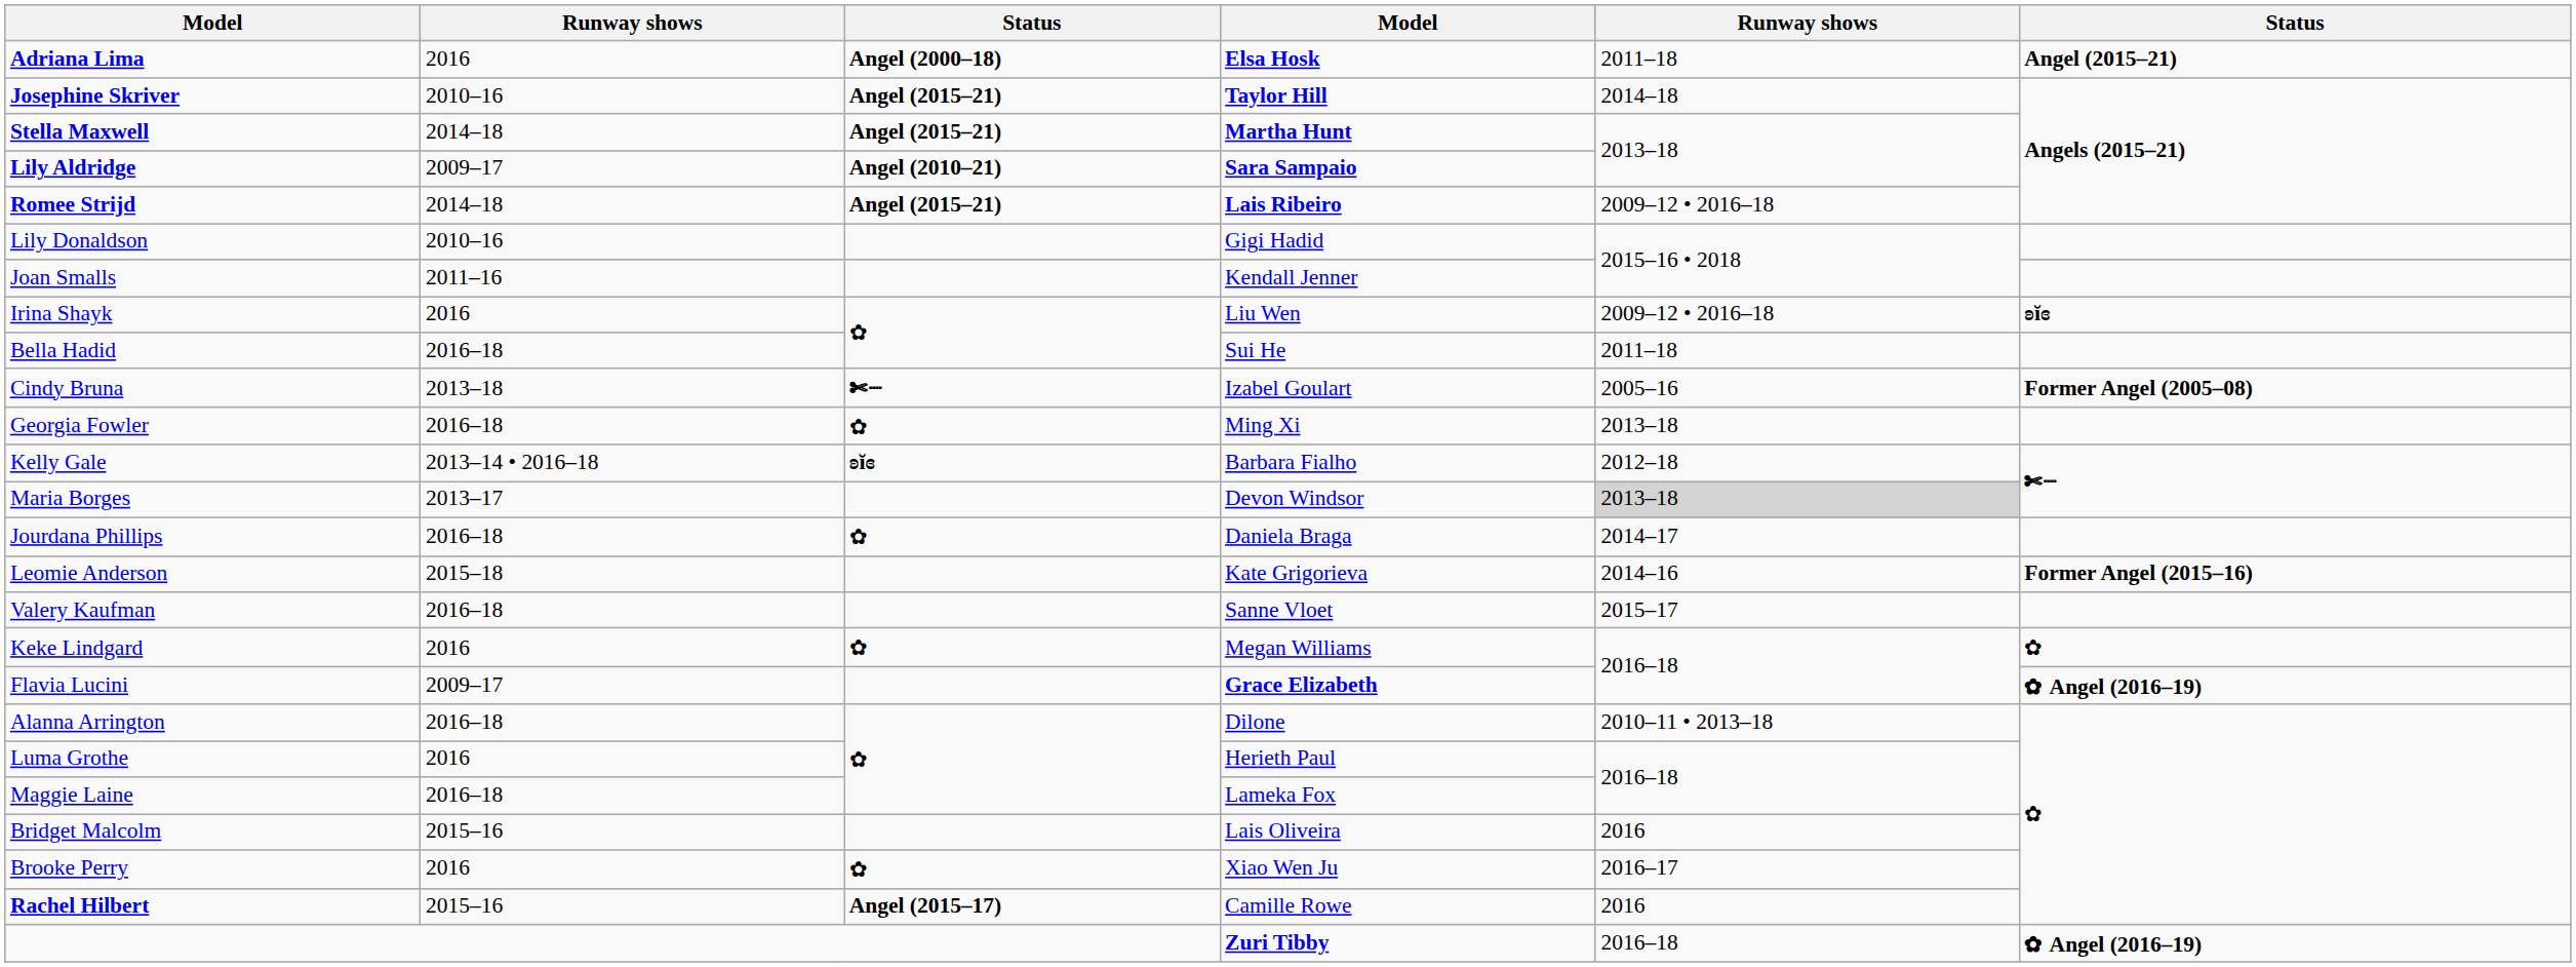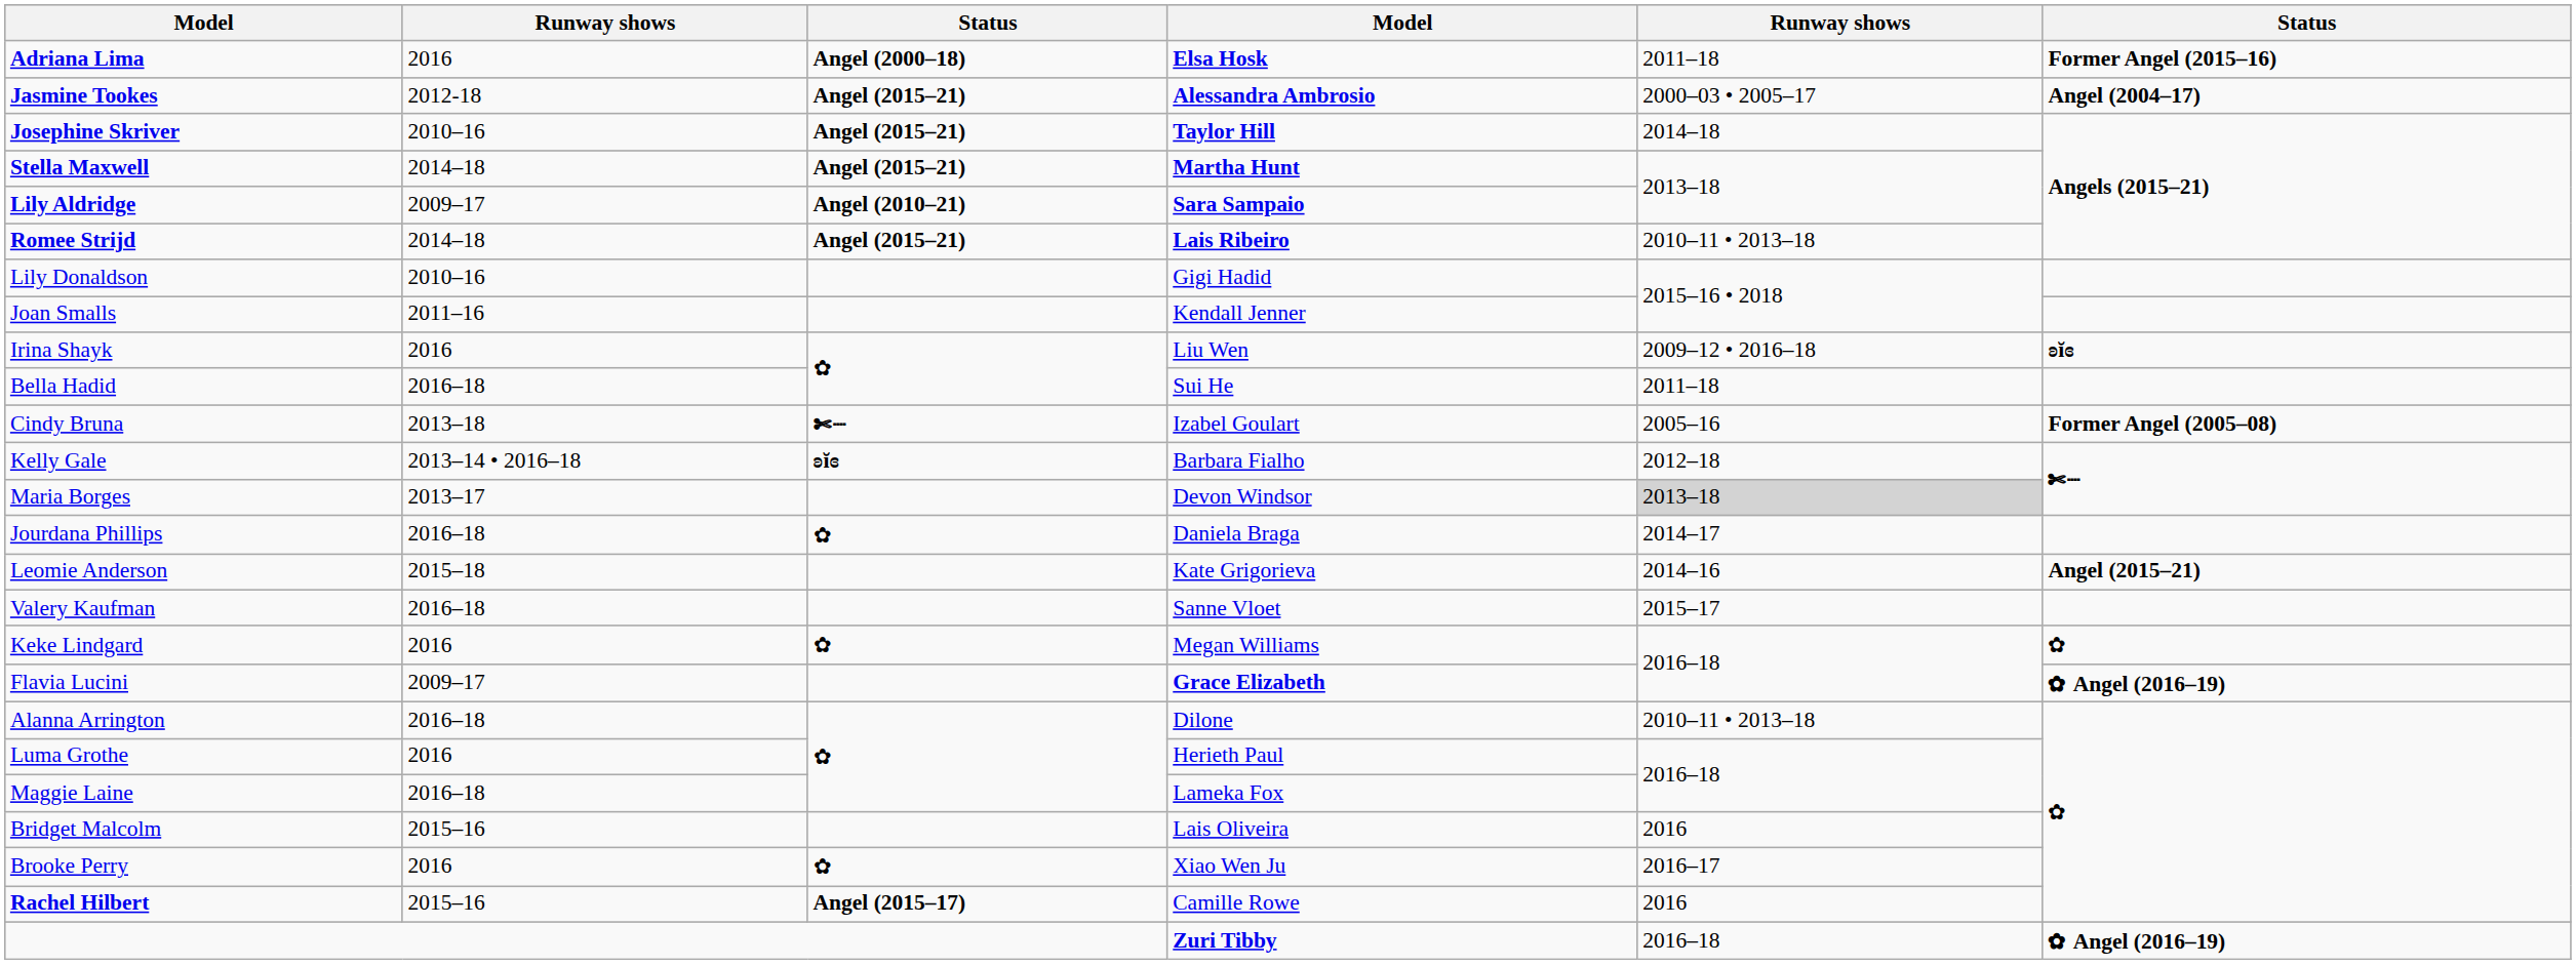 <table class="sortable wikitable" style="font-size:85%; width:100%;">
 <tr>
 <th style="text-align:center;">Model</th>
 <th style="text-align:center;">Runway shows</th>
 <th style="text-align:center;">Status</th>
 <th style="text-align:center;">Model</th>
 <th style="text-align:center;">Runway shows</th>
 <th style="text-align:center;">Status</th>
 </tr>
 <tr>
 <td><strong> <a href='#'>Adriana Lima</a></strong></td>
 <td>2016</td>
 <td><strong> Angel (2000–18)</strong></td>
 <td><strong> <a href='#'>Elsa Hosk</a></strong></td>
 <td>2011–18</td>
+<td><strong>Former  Angel (2015–16)</strong></td>
+</tr>
+<tr>
+<td><strong> <a href='#'>Jasmine Tookes</a></strong></td>
+<td>2012-18</td>
 <td><strong> Angel (2015–21)</strong></td>
+<td><strong> <a href='#'>Alessandra Ambrosio</a></strong></td>
+<td>2000–03 • 2005–17</td>
+<td><strong> Angel (2004–17)</strong></td>
 </tr>
 <tr>
 <td><strong> <a href='#'>Josephine Skriver</a></strong></td>
 <td>2010–16</td>
 <td><strong> Angel (2015–21)</strong></td>
 <td><strong> <a href='#'>Taylor Hill</a></strong></td>
 <td>2014–18</td>
 <td rowspan="4"><strong> Angels (2015–21)</strong></td>
 </tr>
 <tr>
 <td><strong> <a href='#'>Stella Maxwell</a></strong></td>
 <td>2014–18</td>
 <td><strong> Angel (2015–21)</strong></td>
 <td><strong> <a href='#'>Martha Hunt</a></strong></td>
 <td rowspan="2">2013–18</td>
 </tr>
 <tr>
 <td><strong> <a href='#'>Lily Aldridge</a></strong></td>
 <td>2009–17</td>
 <td><strong> Angel (2010–21)</strong></td>
 <td><strong> <a href='#'>Sara Sampaio</a></strong></td>
 </tr>
 <tr>
 <td><strong> <a href='#'>Romee Strijd</a></strong></td>
 <td>2014–18</td>
 <td><strong> Angel (2015–21)</strong></td>
 <td><strong> <a href='#'>Lais Ribeiro</a></strong></td>
-<td>2009–12 • 2016–18</td>
+<td>2010–11 • 2013–18</td>
 </tr>
 <tr>
 <td> <a href='#'>Lily Donaldson</a></td>
 <td>2010–16</td>
 <td></td>
 <td> <a href='#'>Gigi Hadid</a></td>
 <td rowspan="2">2015–16 • 2018</td>
 <td></td>
 </tr>
 <tr>
 <td> <a href='#'>Joan Smalls</a></td>
 <td>2011–16</td>
 <td></td>
 <td> <a href='#'>Kendall Jenner</a></td>
 <td></td>
 </tr>
 <tr>
 <td> <a href='#'>Irina Shayk</a></td>
 <td>2016</td>
 <td rowspan="2">✿</td>
 <td> <a href='#'>Liu Wen</a></td>
 <td>2009–12 • 2016–18</td>
 <td><strong>ʚĭɞ</strong></td>
 </tr>
 <tr>
 <td> <a href='#'>Bella Hadid</a></td>
 <td>2016–18</td>
 <td> <a href='#'>Sui He</a></td>
 <td>2011–18</td>
 <td></td>
 </tr>
 <tr>
 <td> <a href='#'>Cindy Bruna</a></td>
 <td>2013–18</td>
 <td><strong>✄┈</strong></td>
 <td> <a href='#'>Izabel Goulart</a></td>
 <td>2005–16</td>
 <td><strong>Former  Angel (2005–08)</strong></td>
 </tr>
 <tr>
-<td><a href='#'>Georgia Fowler</a></td>
-<td>2016–18</td>
-<td>✿</td>
-<td> <a href='#'>Ming Xi</a></td>
-<td>2013–18</td>
-<td></td>
-</tr>
-<tr>
 <td> <a href='#'>Kelly Gale</a></td>
 <td>2013–14 • 2016–18</td>
 <td><strong>ʚĭɞ</strong></td>
 <td> <a href='#'>Barbara Fialho</a></td>
 <td>2012–18</td>
 <td rowspan="2"><strong>✄┈</strong></td>
 </tr>
 <tr>
 <td> <a href='#'>Maria Borges</a></td>
 <td>2013–17</td>
 <td></td>
 <td> <a href='#'>Devon Windsor</a></td>
 <td style="background: lightgrey;">2013–18</td>
 </tr>
 <tr>
 <td> <a href='#'>Jourdana Phillips</a></td>
 <td>2016–18</td>
 <td>✿</td>
 <td> <a href='#'>Daniela Braga</a></td>
 <td>2014–17</td>
 <td></td>
 </tr>
 <tr>
 <td> <a href='#'>Leomie Anderson</a></td>
 <td>2015–18</td>
 <td></td>
 <td> <a href='#'>Kate Grigorieva</a></td>
 <td>2014–16</td>
-<td><strong>Former  Angel (2015–16)</strong></td>
+<td><strong> Angel (2015–21)</strong></td>
 </tr>
 <tr>
 <td> <a href='#'>Valery Kaufman</a></td>
 <td>2016–18</td>
 <td></td>
 <td> <a href='#'>Sanne Vloet</a></td>
 <td>2015–17</td>
 <td></td>
 </tr>
 <tr>
 <td> <a href='#'>Keke Lindgard</a></td>
 <td>2016</td>
 <td>✿</td>
 <td> <a href='#'>Megan Williams</a></td>
 <td rowspan="2">2016–18</td>
 <td>✿</td>
 </tr>
 <tr>
 <td> <a href='#'>Flavia Lucini</a></td>
 <td>2009–17</td>
 <td></td>
 <td><strong> <a href='#'>Grace Elizabeth</a></strong></td>
 <td><strong>✿</strong> <strong> Angel (2016–19)</strong></td>
 </tr>
 <tr>
 <td> <a href='#'>Alanna Arrington</a></td>
 <td>2016–18</td>
 <td rowspan="3">✿</td>
 <td> <a href='#'>Dilone</a></td>
 <td>2010–11 • 2013–18</td>
 <td rowspan="6">✿</td>
 </tr>
 <tr>
 <td> <a href='#'>Luma Grothe</a></td>
 <td>2016</td>
 <td> <a href='#'>Herieth Paul</a></td>
 <td rowspan="2">2016–18</td>
 </tr>
 <tr>
 <td> <a href='#'>Maggie Laine</a></td>
 <td>2016–18</td>
 <td> <a href='#'>Lameka Fox</a></td>
 </tr>
 <tr>
 <td> <a href='#'>Bridget Malcolm</a></td>
 <td>2015–16</td>
 <td></td>
 <td> <a href='#'>Lais Oliveira</a></td>
 <td>2016</td>
 </tr>
 <tr>
 <td> <a href='#'>Brooke Perry</a></td>
 <td>2016</td>
 <td>✿</td>
 <td> <a href='#'>Xiao Wen Ju</a></td>
 <td>2016–17</td>
 </tr>
 <tr>
 <td><strong> <a href='#'>Rachel Hilbert</a></strong></td>
 <td>2015–16</td>
 <td><strong> Angel (2015–17)</strong></td>
 <td> <a href='#'>Camille Rowe</a></td>
 <td>2016</td>
 </tr>
 <tr>
 <td colspan="3"></td>
 <td><strong> <a href='#'>Zuri Tibby</a></strong></td>
 <td>2016–18</td>
 <td><strong>✿</strong> <strong> Angel (2016–19)</strong></td>
 </tr>
 </table>
